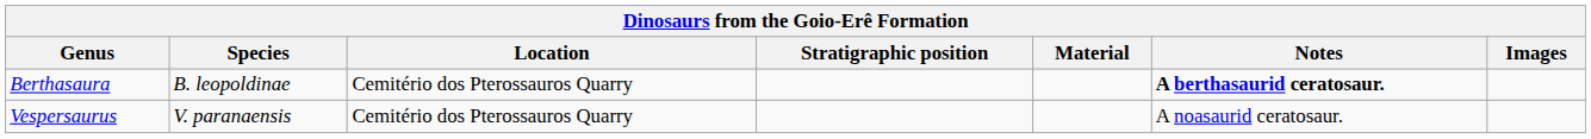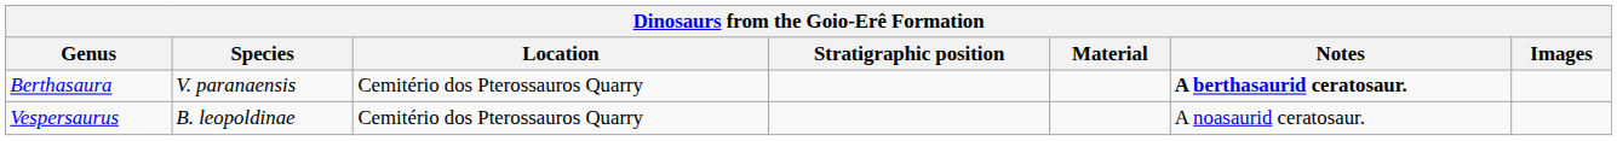 <table class="wikitable"  style="margin:auto; width:100%;">
 <tr>
 <th colspan="7" align="center"><strong><a href='#'>Dinosaurs</a> from the Goio-Erê Formation</strong></th>
 </tr>
 <tr>
 <th>Genus</th>
 <th>Species</th>
 <th>Location</th>
 <th>Stratigraphic position</th>
 <th>Material</th>
 <th>Notes</th>
 <th>Images</th>
 </tr>
 <tr>
 <td><em><a href='#'>Berthasaura</a></em></td>
-<td><em>B. leopoldinae</em></td>
+<td><em>V. paranaensis</em></td>
 <td>Cemitério dos Pterossauros Quarry</td>
 <td></td>
 <td></td>
 <td><strong>A <a href='#'>berthasaurid</a> ceratosaur.</strong></td>
 <td></td>
 </tr>
 <tr>
 <td><em><a href='#'>Vespersaurus</a></em></td>
-<td><em>V. paranaensis</em></td>
+<td><em>B. leopoldinae</em></td>
 <td>Cemitério dos Pterossauros Quarry</td>
 <td></td>
 <td></td>
 <td>A <a href='#'>noasaurid</a> ceratosaur.</td>
 <td></td>
 </tr>
 </table>
